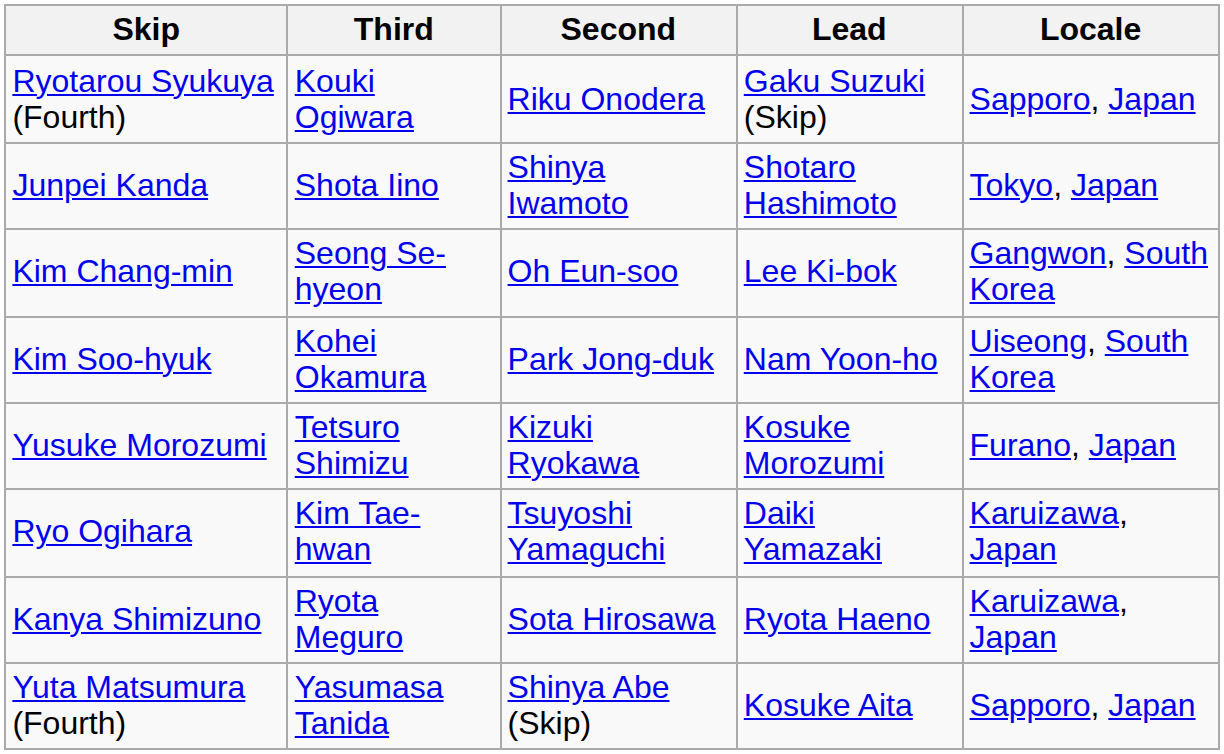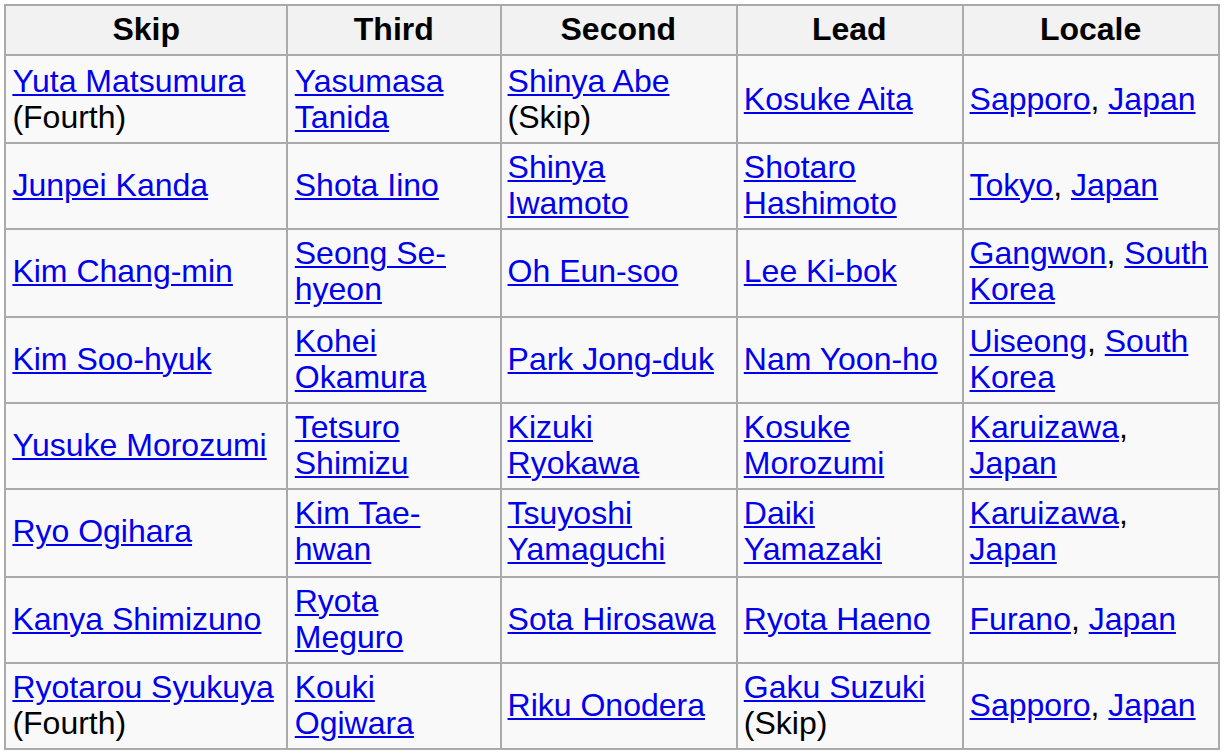 <table class=wikitable>
 <tr>
 <th scope="col">Skip</th>
 <th scope="col">Third</th>
 <th scope="col">Second</th>
 <th scope="col">Lead</th>
 <th scope="col">Locale</th>
 </tr>
 <tr>
-<td><a href='#'>Ryotarou Syukuya</a> (Fourth)</td>
-<td><a href='#'>Kouki Ogiwara</a></td>
-<td><a href='#'>Riku Onodera</a></td>
-<td><a href='#'>Gaku Suzuki</a> (Skip)</td>
+<td><a href='#'>Yuta Matsumura</a> (Fourth)</td>
+<td><a href='#'>Yasumasa Tanida</a></td>
+<td><a href='#'>Shinya Abe</a> (Skip)</td>
+<td><a href='#'>Kosuke Aita</a></td>
 <td> <a href='#'>Sapporo</a>, <a href='#'>Japan</a></td>
 </tr>
 <tr>
 <td><a href='#'>Junpei Kanda</a></td>
 <td><a href='#'>Shota Iino</a></td>
 <td><a href='#'>Shinya Iwamoto</a></td>
 <td><a href='#'>Shotaro Hashimoto</a></td>
 <td> <a href='#'>Tokyo</a>, <a href='#'>Japan</a></td>
 </tr>
 <tr>
 <td><a href='#'>Kim Chang-min</a></td>
 <td><a href='#'>Seong Se-hyeon</a></td>
 <td><a href='#'>Oh Eun-soo</a></td>
 <td><a href='#'>Lee Ki-bok</a></td>
 <td> <a href='#'>Gangwon</a>, <a href='#'>South Korea</a></td>
 </tr>
 <tr>
 <td><a href='#'>Kim Soo-hyuk</a></td>
 <td><a href='#'>Kohei Okamura</a></td>
 <td><a href='#'>Park Jong-duk</a></td>
 <td><a href='#'>Nam Yoon-ho</a></td>
 <td> <a href='#'>Uiseong</a>, <a href='#'>South Korea</a></td>
 </tr>
 <tr>
 <td><a href='#'>Yusuke Morozumi</a></td>
 <td><a href='#'>Tetsuro Shimizu</a></td>
 <td><a href='#'>Kizuki Ryokawa</a></td>
 <td><a href='#'>Kosuke Morozumi</a></td>
-<td> <a href='#'>Furano</a>, <a href='#'>Japan</a></td>
+<td> <a href='#'>Karuizawa</a>, <a href='#'>Japan</a></td>
 </tr>
 <tr>
 <td><a href='#'>Ryo Ogihara</a></td>
 <td><a href='#'>Kim Tae-hwan</a></td>
 <td><a href='#'>Tsuyoshi Yamaguchi</a></td>
 <td><a href='#'>Daiki Yamazaki</a></td>
 <td> <a href='#'>Karuizawa</a>, <a href='#'>Japan</a></td>
 </tr>
 <tr>
 <td><a href='#'>Kanya Shimizuno</a></td>
 <td><a href='#'>Ryota Meguro</a></td>
 <td><a href='#'>Sota Hirosawa</a></td>
 <td><a href='#'>Ryota Haeno</a></td>
-<td> <a href='#'>Karuizawa</a>, <a href='#'>Japan</a></td>
+<td> <a href='#'>Furano</a>, <a href='#'>Japan</a></td>
 </tr>
 <tr>
-<td><a href='#'>Yuta Matsumura</a> (Fourth)</td>
-<td><a href='#'>Yasumasa Tanida</a></td>
-<td><a href='#'>Shinya Abe</a> (Skip)</td>
-<td><a href='#'>Kosuke Aita</a></td>
+<td><a href='#'>Ryotarou Syukuya</a> (Fourth)</td>
+<td><a href='#'>Kouki Ogiwara</a></td>
+<td><a href='#'>Riku Onodera</a></td>
+<td><a href='#'>Gaku Suzuki</a> (Skip)</td>
 <td> <a href='#'>Sapporo</a>, <a href='#'>Japan</a></td>
 </tr>
 </table>
